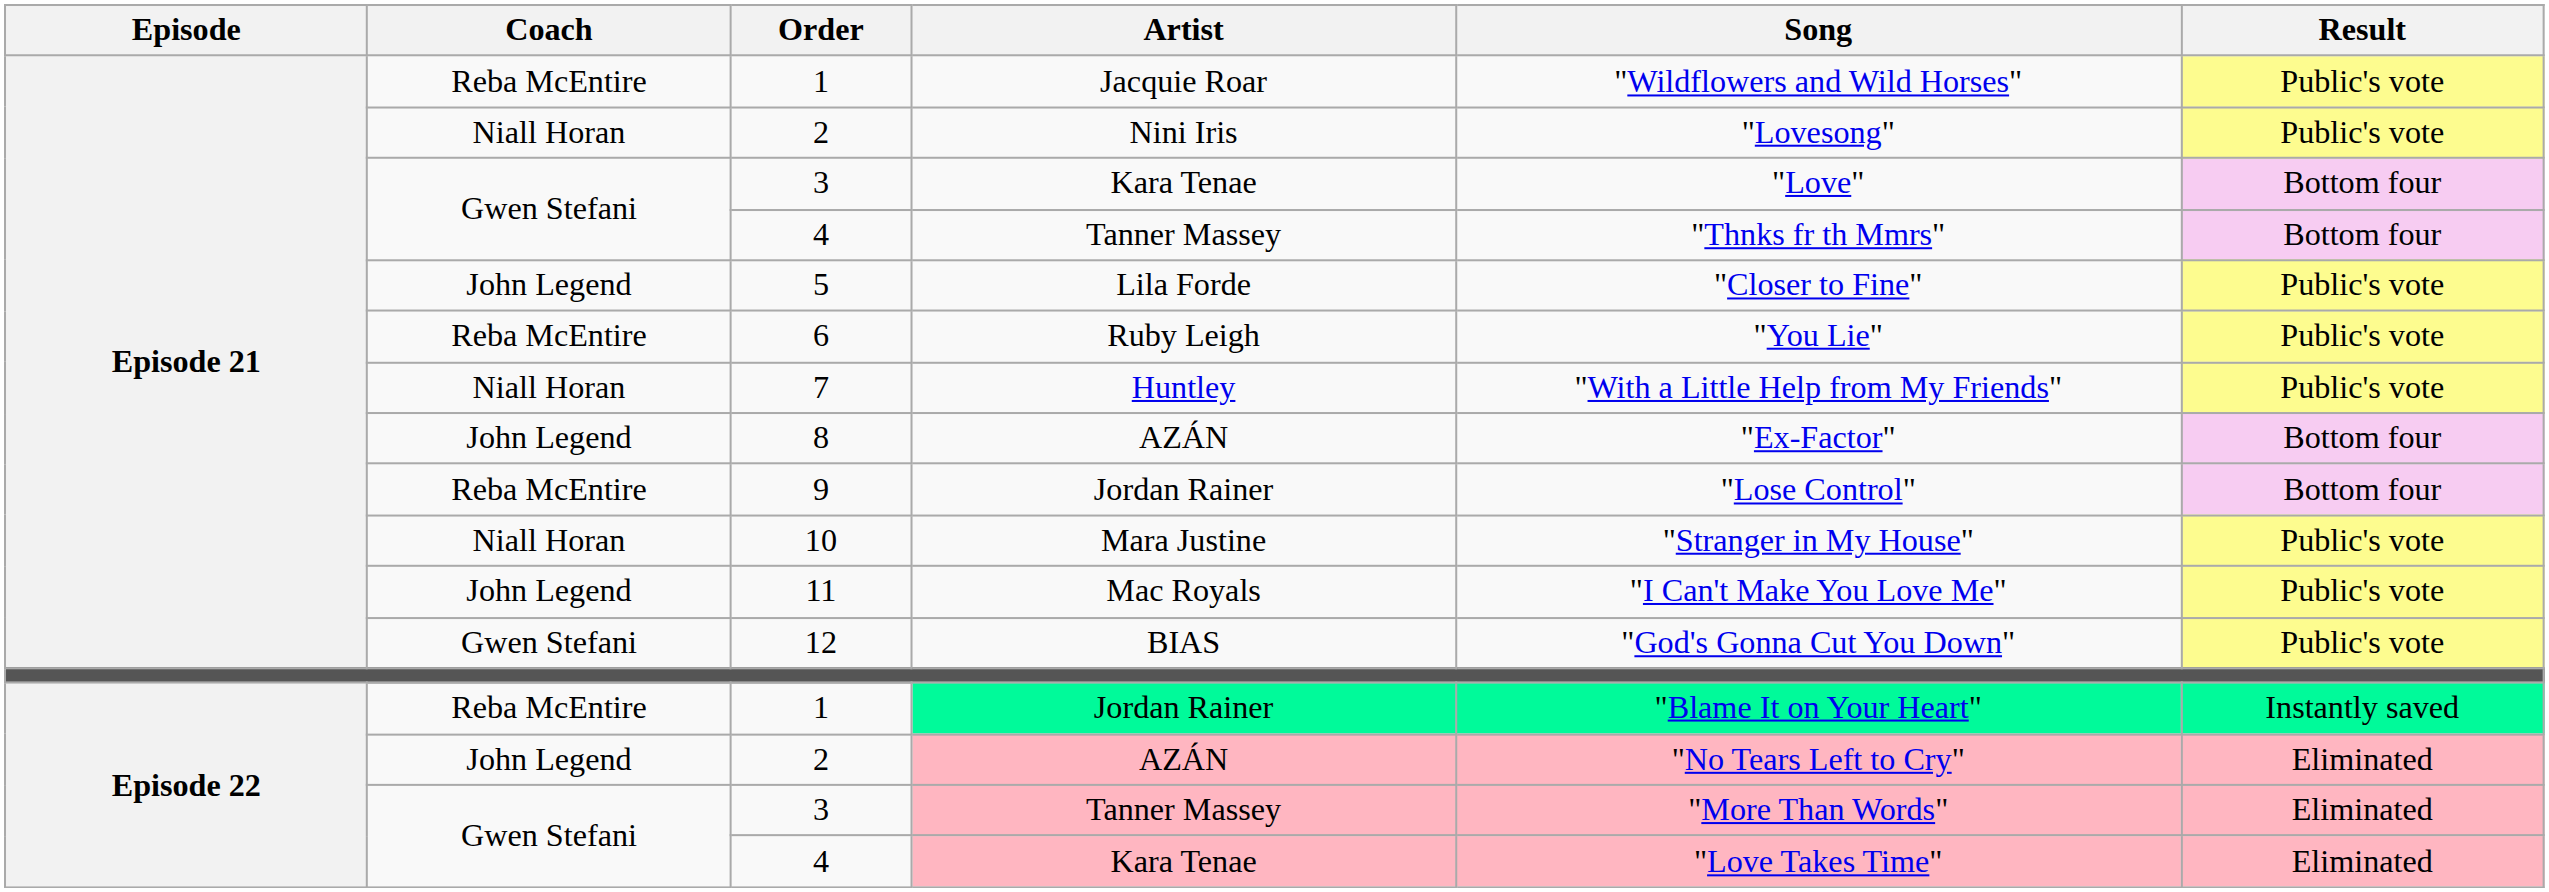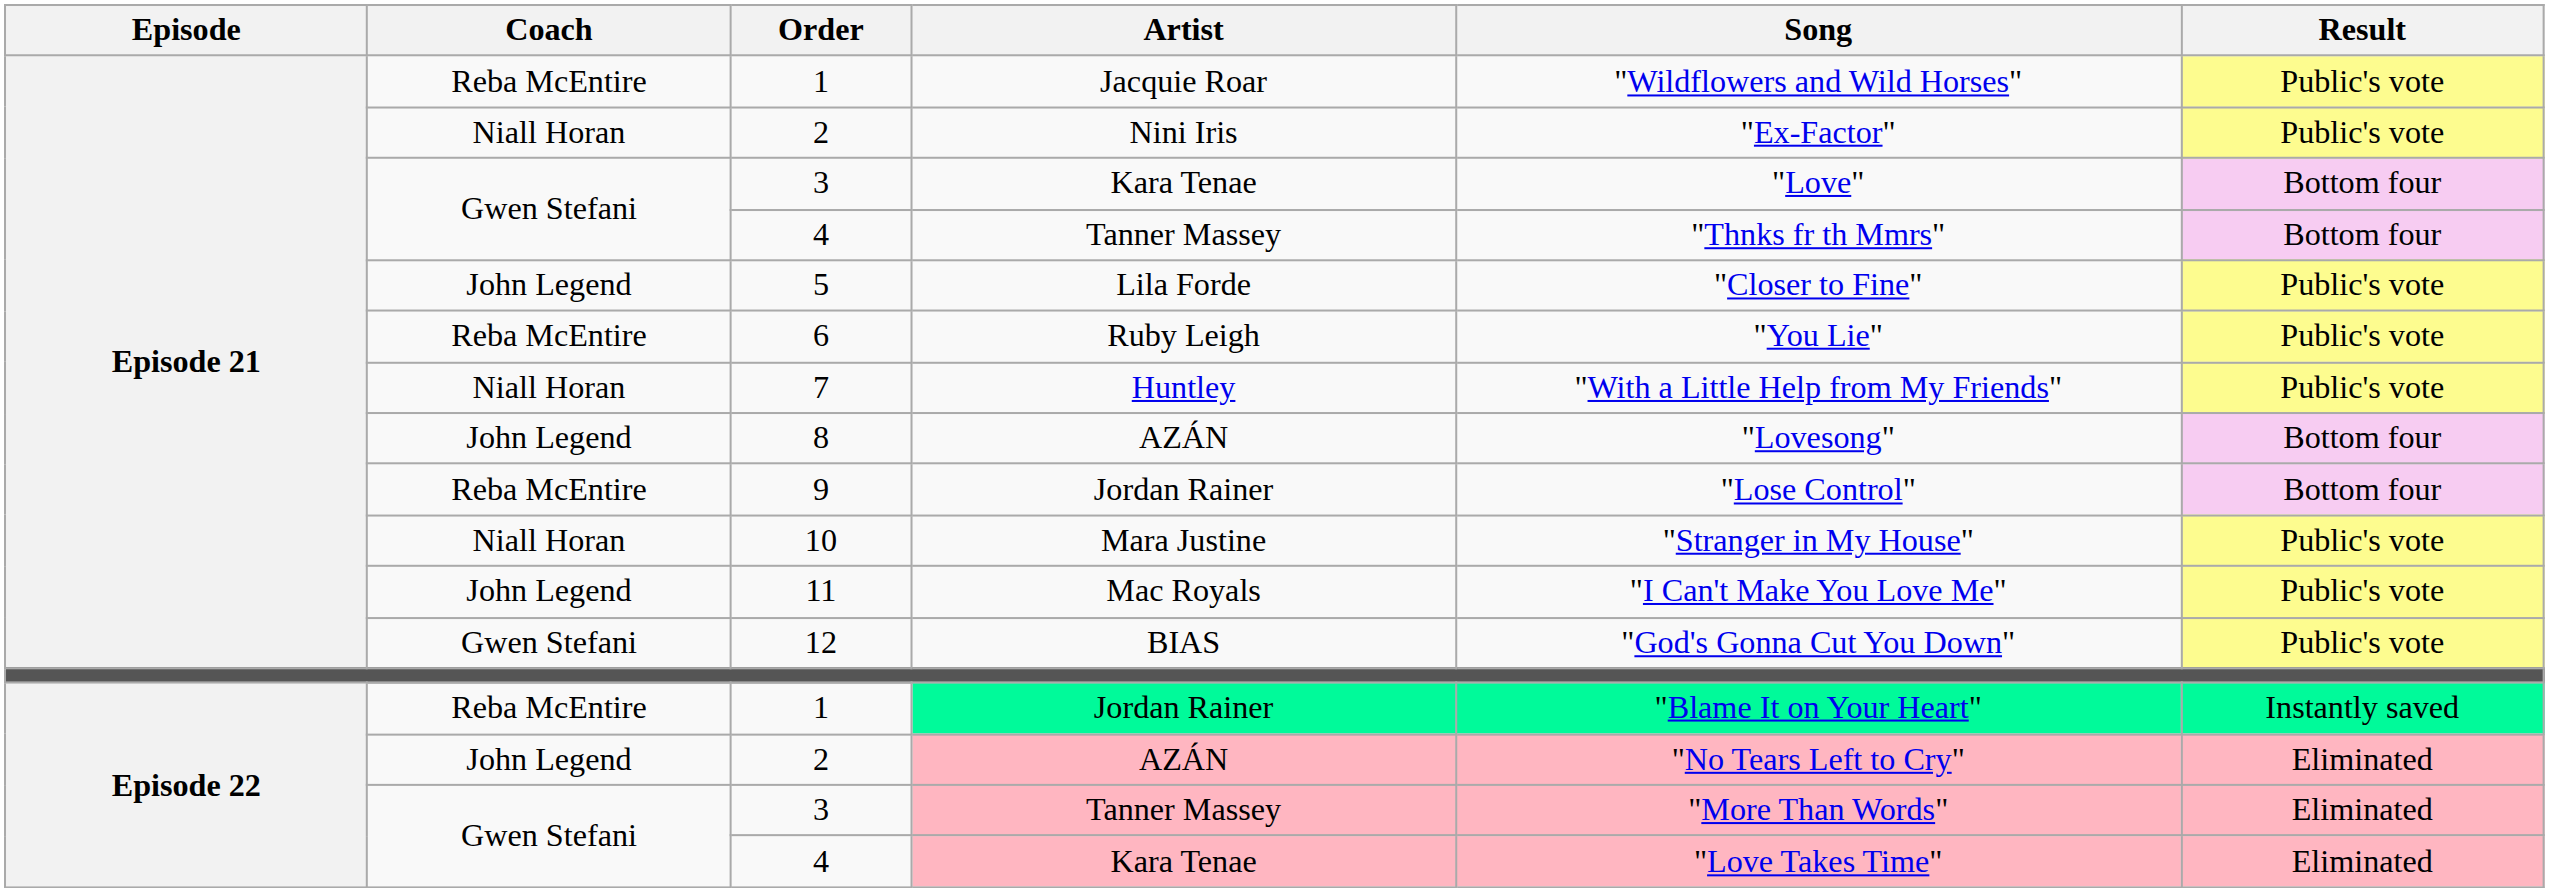 <table class="wikitable" style="text-align:center; width:100%">
 <tr>
 <th style="width:10%">Episode</th>
 <th style="width:10%">Coach</th>
 <th style="width:05%">Order</th>
 <th style="width:15%">Artist</th>
 <th style="width:20%">Song</th>
 <th style="width:10%">Result</th>
 </tr>
 <tr>
 <th scope="row" rowspan="12">Episode 21<br></th>
 <td>Reba McEntire</td>
 <td>1</td>
 <td>Jacquie Roar</td>
 <td>"<a href='#'>Wildflowers and Wild Horses</a>"</td>
 <td style="background:#fdfc8f">Public's vote</td>
 </tr>
 <tr>
 <td>Niall Horan</td>
 <td>2</td>
 <td>Nini Iris</td>
-<td>"<a href='#'>Lovesong</a>"</td>
+<td>"<a href='#'>Ex-Factor</a>"</td>
 <td style="background:#fdfc8f">Public's vote</td>
 </tr>
 <tr>
 <td rowspan="2">Gwen Stefani</td>
 <td>3</td>
 <td>Kara Tenae</td>
 <td>"<a href='#'>Love</a>"</td>
 <td style="background:#f7ccf2">Bottom four</td>
 </tr>
 <tr>
 <td>4</td>
 <td>Tanner Massey</td>
 <td>"<a href='#'>Thnks fr th Mmrs</a>"</td>
 <td style="background:#f7ccf2">Bottom four</td>
 </tr>
 <tr>
 <td>John Legend</td>
 <td>5</td>
 <td>Lila Forde</td>
 <td>"<a href='#'>Closer to Fine</a>"</td>
 <td style="background:#fdfc8f">Public's vote</td>
 </tr>
 <tr>
 <td>Reba McEntire</td>
 <td>6</td>
 <td>Ruby Leigh</td>
 <td>"<a href='#'>You Lie</a>"</td>
 <td style="background:#fdfc8f">Public's vote</td>
 </tr>
 <tr>
 <td>Niall Horan</td>
 <td>7</td>
 <td><a href='#'>Huntley</a></td>
 <td>"<a href='#'>With a Little Help from My Friends</a>"</td>
 <td style="background:#fdfc8f">Public's vote</td>
 </tr>
 <tr>
 <td>John Legend</td>
 <td>8</td>
 <td>AZÁN</td>
-<td>"<a href='#'>Ex-Factor</a>"</td>
+<td>"<a href='#'>Lovesong</a>"</td>
 <td style="background:#f7ccf2">Bottom four</td>
 </tr>
 <tr>
 <td>Reba McEntire</td>
 <td>9</td>
 <td>Jordan Rainer</td>
 <td>"<a href='#'>Lose Control</a>"</td>
 <td style="background:#f7ccf2">Bottom four</td>
 </tr>
 <tr>
 <td>Niall Horan</td>
 <td>10</td>
 <td>Mara Justine</td>
 <td>"<a href='#'>Stranger in My House</a>"</td>
 <td style="background:#fdfc8f">Public's vote</td>
 </tr>
 <tr>
 <td>John Legend</td>
 <td>11</td>
 <td>Mac Royals</td>
 <td>"<a href='#'>I Can't Make You Love Me</a>"</td>
 <td style="background:#fdfc8f">Public's vote</td>
 </tr>
 <tr>
 <td>Gwen Stefani</td>
 <td>12</td>
 <td>BIAS</td>
 <td>"<a href='#'>God's Gonna Cut You Down</a>"</td>
 <td style="background:#fdfc8f">Public's vote</td>
 </tr>
 <tr>
 <td colspan="8" style="background:#555"></td>
 </tr>
 <tr>
 <th rowspan="4" scope="row">Episode 22<br></th>
 <td>Reba McEntire</td>
 <td>1</td>
 <td style="background:#00fa9a">Jordan Rainer</td>
 <td style="background:#00fa9a">"<a href='#'>Blame It on Your Heart</a>"</td>
 <td style="background:#00fa9a">Instantly saved</td>
 </tr>
 <tr>
 <td>John Legend</td>
 <td>2</td>
 <td style="background:lightpink">AZÁN</td>
 <td style="background:lightpink">"<a href='#'>No Tears Left to Cry</a>"</td>
 <td style="background:lightpink">Eliminated</td>
 </tr>
 <tr>
 <td rowspan="2">Gwen Stefani</td>
 <td>3</td>
 <td style="background:lightpink">Tanner Massey</td>
 <td style="background:lightpink">"<a href='#'>More Than Words</a>"</td>
 <td style="background:lightpink">Eliminated</td>
 </tr>
 <tr>
 <td>4</td>
 <td style="background:lightpink">Kara Tenae</td>
 <td style="background:lightpink">"<a href='#'>Love Takes Time</a>"</td>
 <td style="background:lightpink">Eliminated</td>
 </tr>
 </table>
